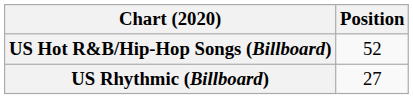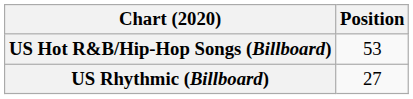 <table class="wikitable sortable plainrowheaders" style="text-align:center">
 <tr>
 <th scope="col">Chart (2020)</th>
 <th scope="col">Position</th>
 </tr>
 <tr>
 <th scope="row">US Hot R&B/Hip-Hop Songs (<em>Billboard</em>)</th>
-<td>52</td>
+<td>53</td>
 </tr>
 <tr>
 <th scope="row">US Rhythmic (<em>Billboard</em>)</th>
 <td>27</td>
 </tr>
 </table>
